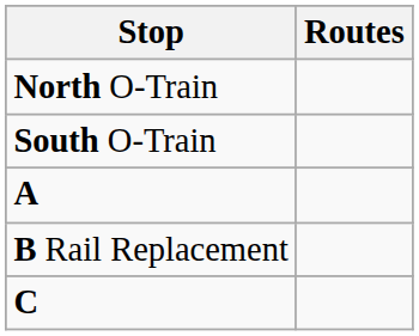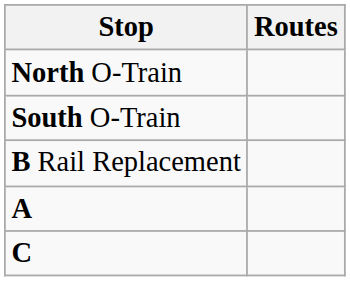 <table class="wikitable">
 <tr>
 <th>Stop</th>
 <th>Routes</th>
 </tr>
 <tr>
 <td><strong>North</strong> O-Train</td>
 <td></td>
 </tr>
 <tr>
 <td><strong>South</strong> O-Train</td>
 <td></td>
 </tr>
 <tr>
-<td><strong>A</strong></td>
+<td><strong>B</strong> Rail Replacement</td>
 <td></td>
 </tr>
 <tr>
-<td><strong>B</strong> Rail Replacement</td>
+<td><strong>A</strong></td>
 <td></td>
 </tr>
 <tr>
 <td><strong>C</strong></td>
 <td></td>
 </tr>
 </table>
